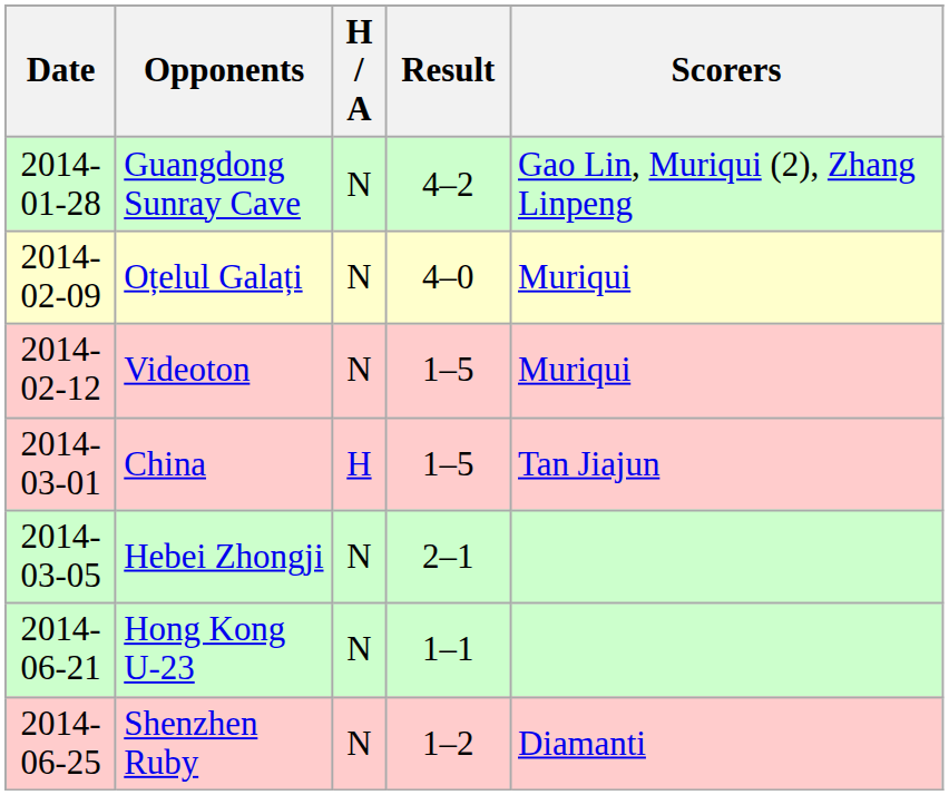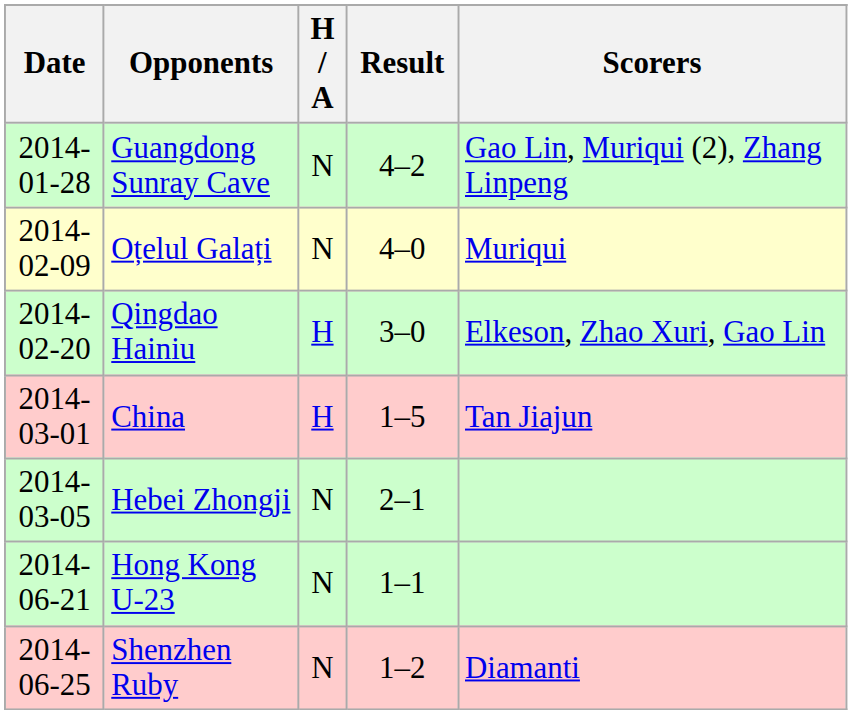 <table class="wikitable" style="width:70%; text-align:center">
 <tr style="background:#f0f6ff;">
 </tr>
 <tr>
 <th width=10%>Date</th>
 <th width=20%>Opponents</th>
 <th width=5%>H / A</th>
 <th width=10%>Result</th>
 <th width=40%>Scorers</th>
 </tr>
 <tr bgcolor="#ccffcc">
 <td>2014-01-28</td>
 <td align=left> <a href='#'>Guangdong Sunray Cave</a></td>
 <td>N</td>
 <td>4–2</td>
 <td align=left><a href='#'>Gao Lin</a>, <a href='#'>Muriqui</a> (2), <a href='#'>Zhang Linpeng</a></td>
 </tr>
 <tr bgcolor="#ffffcc">
 <td>2014-02-09</td>
 <td align=left> <a href='#'>Oțelul Galați</a></td>
 <td>N</td>
 <td>4–0</td>
 <td align=left><a href='#'>Muriqui</a></td>
 </tr>
-<tr bgcolor="#ffcccc">
-<td>2014-02-12</td>
-<td align=left> <a href='#'>Videoton</a></td>
-<td>N</td>
-<td>1–5</td>
-<td align=left><a href='#'>Muriqui</a></td>
+<tr bgcolor="#ccffcc">
+<td>2014-02-20</td>
+<td align=left> <a href='#'>Qingdao Hainiu</a></td>
+<td><a href='#'>H</a></td>
+<td>3–0</td>
+<td align=left><a href='#'>Elkeson</a>, <a href='#'>Zhao Xuri</a>, <a href='#'>Gao Lin</a></td>
 </tr>
 <tr bgcolor="#ffcccc">
 <td>2014-03-01</td>
 <td align=left> <a href='#'>China</a></td>
 <td><a href='#'>H</a></td>
 <td>1–5</td>
 <td align=left><a href='#'>Tan Jiajun</a></td>
 </tr>
 <tr bgcolor="#ccffcc">
 <td>2014-03-05</td>
 <td align=left> <a href='#'>Hebei Zhongji</a></td>
 <td>N</td>
 <td>2–1</td>
 <td align=left></td>
 </tr>
 <tr bgcolor="#ccffcc">
 <td>2014-06-21</td>
 <td align=left> <a href='#'>Hong Kong U-23</a></td>
 <td>N</td>
 <td>1–1</td>
 <td align=left></td>
 </tr>
 <tr bgcolor="#ffcccc">
 <td>2014-06-25</td>
 <td align=left> <a href='#'>Shenzhen Ruby</a></td>
 <td>N</td>
 <td>1–2</td>
 <td align=left><a href='#'>Diamanti</a></td>
 </tr>
 </table>
